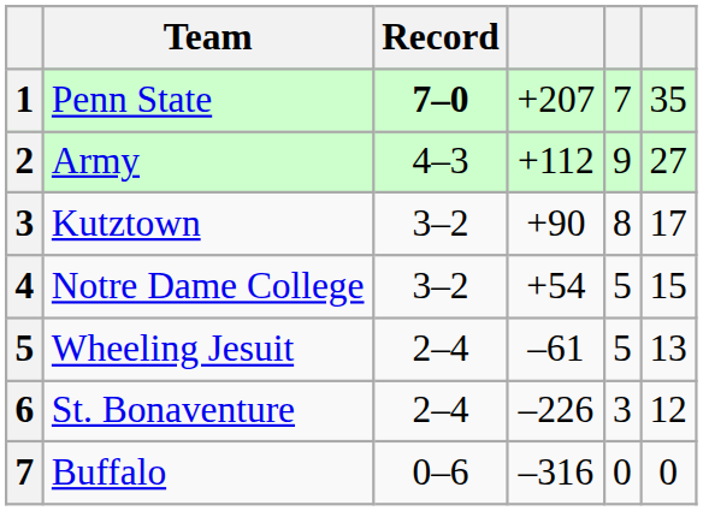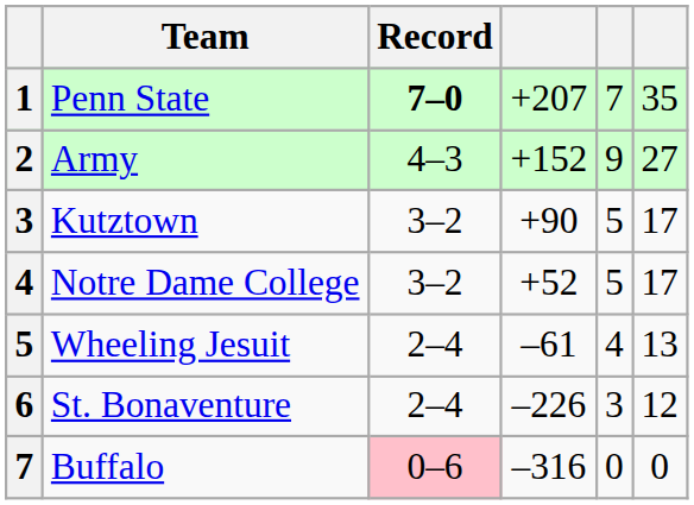 <table class="wikitable sortable collapsible collapsed plainrowheaders" style="font-size:90%;">
 <tr>
 <th scope=col></th>
 <th scope=col>Team</th>
 <th scope=col>Record</th>
 <th scope=col></th>
 <th scope=col></th>
 <th scope=col></th>
 </tr>
 <tr bgcolor=ccffcc>
 <th align=center>1</th>
 <td> <a href='#'>Penn State</a></td>
 <td align=center><strong>7–0</strong></td>
 <td align=center>+207</td>
 <td align=center>7</td>
 <td align=center>35</td>
 </tr>
 <tr bgcolor=ccffcc>
 <th align=center>2</th>
 <td> <a href='#'>Army</a></td>
 <td align=center>4–3</td>
-<td align=center>+112</td>
+<td align=center>+152</td>
 <td align=center>9</td>
 <td align=center>27</td>
 </tr>
 <tr>
 <th align=center>3</th>
 <td> <a href='#'>Kutztown</a></td>
 <td align=center>3–2</td>
 <td align=center>+90</td>
-<td align=center>8</td>
+<td align=center>5</td>
 <td align=center>17</td>
 </tr>
 <tr>
 <th align=center>4</th>
 <td> <a href='#'>Notre Dame College</a></td>
 <td align=center>3–2</td>
-<td align=center>+54</td>
+<td align=center>+52</td>
 <td align=center>5</td>
-<td align=center>15</td>
+<td align=center>17</td>
 </tr>
 <tr>
 <th align=center>5</th>
 <td> <a href='#'>Wheeling Jesuit</a></td>
 <td align=center>2–4</td>
 <td align=center>–61</td>
-<td align=center>5</td>
+<td align=center>4</td>
 <td align=center>13</td>
 </tr>
 <tr>
 <th align=center>6</th>
 <td> <a href='#'>St. Bonaventure</a></td>
 <td align=center>2–4</td>
 <td align=center>–226</td>
 <td align=center>3</td>
 <td align=center>12</td>
 </tr>
 <tr>
 <th align=center>7</th>
 <td> <a href='#'>Buffalo</a></td>
-<td align=center>0–6</td>
+<td align=center style="background: pink;">0–6</td>
 <td align=center>–316</td>
 <td align=center>0</td>
 <td align=center>0</td>
 </tr>
 </table>
